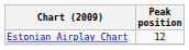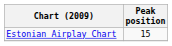 <table class="wikitable">
 <tr>
 <th align="left" width="180">Chart (2009)</th>
 <th align="left">Peak<br>position</th>
 </tr>
 <tr>
 <td align="left"><a href='#'>Estonian Airplay Chart</a></td>
-<td align="center">12</td>
+<td align="center">15</td>
 </tr>
 <tr>
 </tr>
 </table>
